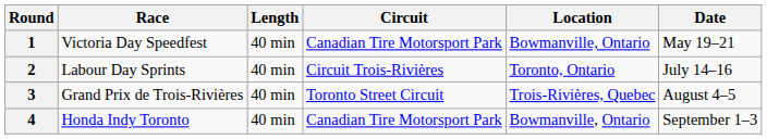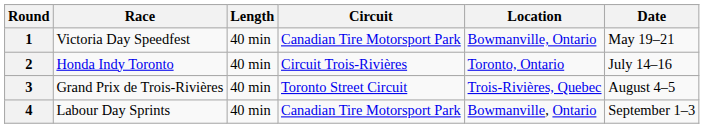 <table class="wikitable" style="font-size:85%;">
 <tr>
 <th>Round</th>
 <th>Race</th>
 <th>Length</th>
 <th>Circuit</th>
 <th>Location</th>
 <th>Date</th>
 </tr>
 <tr>
 <th>1</th>
 <td> Victoria Day Speedfest</td>
 <td>40 min</td>
 <td><a href='#'>Canadian Tire Motorsport Park</a></td>
 <td><a href='#'>Bowmanville, Ontario</a></td>
 <td>May 19–21</td>
 </tr>
 <tr>
 <th>2</th>
-<td> Labour Day Sprints</td>
+<td> <a href='#'>Honda Indy Toronto</a></td>
 <td>40 min</td>
 <td><a href='#'>Circuit Trois-Rivières</a></td>
 <td><a href='#'>Toronto, Ontario</a></td>
 <td>July 14–16</td>
 </tr>
 <tr>
 <th>3</th>
 <td> Grand Prix de Trois-Rivières</td>
 <td>40 min</td>
 <td><a href='#'>Toronto Street Circuit</a></td>
 <td><a href='#'>Trois-Rivières, Quebec</a></td>
 <td>August 4–5</td>
 </tr>
 <tr>
 <th>4</th>
-<td> <a href='#'>Honda Indy Toronto</a></td>
+<td> Labour Day Sprints</td>
 <td>40 min</td>
 <td><a href='#'>Canadian Tire Motorsport Park</a></td>
 <td><a href='#'>Bowmanville</a>, <a href='#'>Ontario</a></td>
 <td>September 1–3</td>
 </tr>
 </table>
